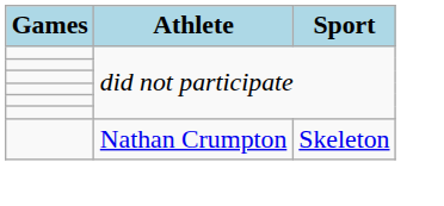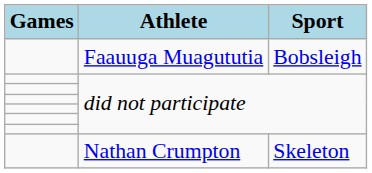 <table class="wikitable">
 <tr>
 <th style="background-color:lightblue">Games</th>
 <th style="background-color:lightblue">Athlete</th>
 <th style="background-color:lightblue">Sport</th>
+</tr>
+<tr>
+<td></td>
+<td><a href='#'>Faauuga Muagututia</a></td>
+<td><a href='#'>Bobsleigh</a></td>
 </tr>
 <tr>
 <td></td>
 <td colspan=2 rowspan=6><em>did not participate</em></td>
 </tr>
 <tr>
 <td></td>
 </tr>
 <tr>
 <td></td>
 </tr>
 <tr>
 <td></td>
 </tr>
 <tr>
 <td></td>
 </tr>
 <tr>
 <td></td>
 </tr>
 <tr>
 <td></td>
 <td><a href='#'>Nathan Crumpton</a></td>
 <td><a href='#'>Skeleton</a></td>
 </tr>
 </table>
